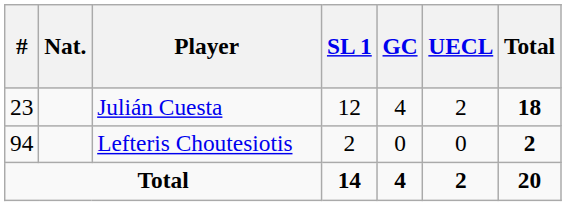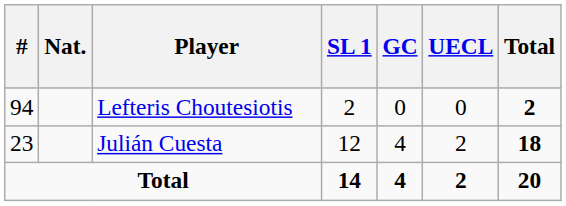 <table class="wikitable sortable alternance" ; style="text-align:center; ">
 <tr>
 <th height=50>#</th>
 <th width=10>Nat.</th>
 <th width=150>Player</th>
 <th height=50><a href='#'>SL 1</a></th>
 <th height=50><a href='#'>GC</a></th>
 <th height=50><a href='#'>UECL</a></th>
 <th height=50><strong>Total</strong></th>
 </tr>
 <tr>
+<td>94</td>
+<td></td>
+<td align="left"><a href='#'>Lefteris Choutesiotis</a></td>
+<td>2</td>
+<td>0</td>
+<td>0</td>
+<td><strong>2</strong></td>
+</tr>
+<tr>
 <td>23</td>
 <td></td>
 <td align="left"><a href='#'>Julián Cuesta</a></td>
 <td>12</td>
 <td>4</td>
 <td>2</td>
 <td><strong>18</strong></td>
 </tr>
 <tr>
-<td>94</td>
-<td></td>
-<td align="left"><a href='#'>Lefteris Choutesiotis</a></td>
-<td>2</td>
-<td>0</td>
-<td>0</td>
-<td><strong>2</strong></td>
-</tr>
-<tr>
 <td colspan="3"><strong>Total</strong></td>
 <td><strong>14</strong></td>
 <td><strong>4</strong></td>
 <td><strong>2</strong></td>
 <td><strong>20</strong></td>
 </tr>
 </table>
